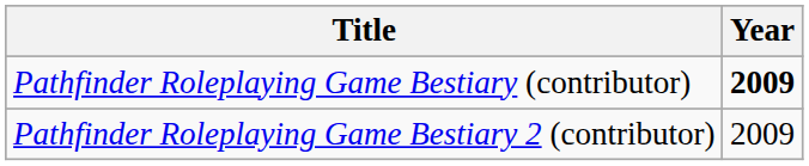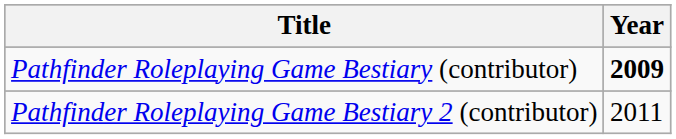 <table class="wikitable">
 <tr>
 <th>Title</th>
 <th>Year</th>
 </tr>
 <tr>
 <td><em><a href='#'>Pathfinder Roleplaying Game Bestiary</a></em> (contributor)</td>
 <td><strong>2009</strong></td>
 </tr>
 <tr>
 <td><em><a href='#'>Pathfinder Roleplaying Game Bestiary 2</a></em> (contributor)</td>
-<td>2009</td>
+<td>2011</td>
 </tr>
 </table>
